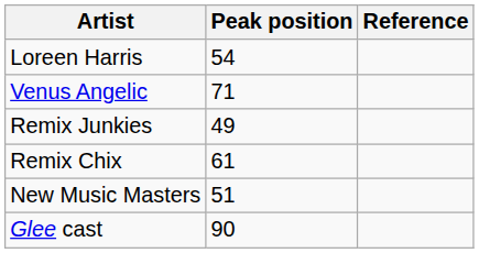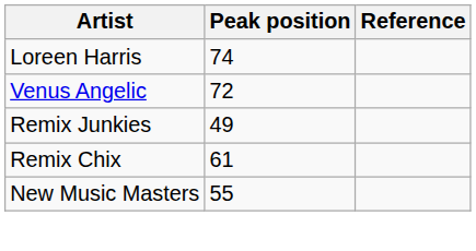 <table class="wikitable sortable">
 <tr>
 <th scope="col">Artist</th>
 <th scope="col">Peak position</th>
 <th scope="col">Reference</th>
 </tr>
 <tr>
 <td>Loreen Harris</td>
-<td>54</td>
+<td>74</td>
 <td></td>
 </tr>
 <tr>
 <td><a href='#'>Venus Angelic</a></td>
-<td>71</td>
+<td>72</td>
 <td></td>
 </tr>
 <tr>
 <td>Remix Junkies</td>
 <td>49</td>
 <td></td>
 </tr>
 <tr>
 <td>Remix Chix</td>
 <td>61</td>
 <td></td>
 </tr>
 <tr>
 <td>New Music Masters</td>
-<td>51</td>
-<td></td>
-</tr>
-<tr>
-<td><em><a href='#'>Glee</a></em> cast</td>
-<td>90</td>
+<td>55</td>
 <td></td>
 </tr>
 </table>
